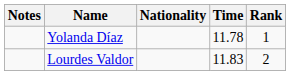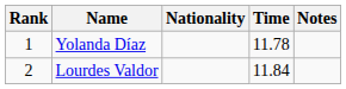 <table class="wikitable sortable" style="text-align:center">
 <tr>
-<th>Notes</th>
+<th>Rank</th>
 <th>Name</th>
 <th>Nationality</th>
 <th>Time</th>
-<th>Rank</th>
+<th>Notes</th>
 </tr>
 <tr>
-<td></td>
+<td align=center>1</td>
 <td align=left><a href='#'>Yolanda Díaz</a></td>
 <td align=left></td>
 <td>11.78</td>
-<td align=center>1</td>
+<td></td>
 </tr>
 <tr>
-<td></td>
+<td align=center>2</td>
 <td align=left><a href='#'>Lourdes Valdor</a></td>
 <td align=left></td>
-<td>11.83</td>
-<td align=center>2</td>
+<td>11.84</td>
+<td></td>
 </tr>
 </table>
